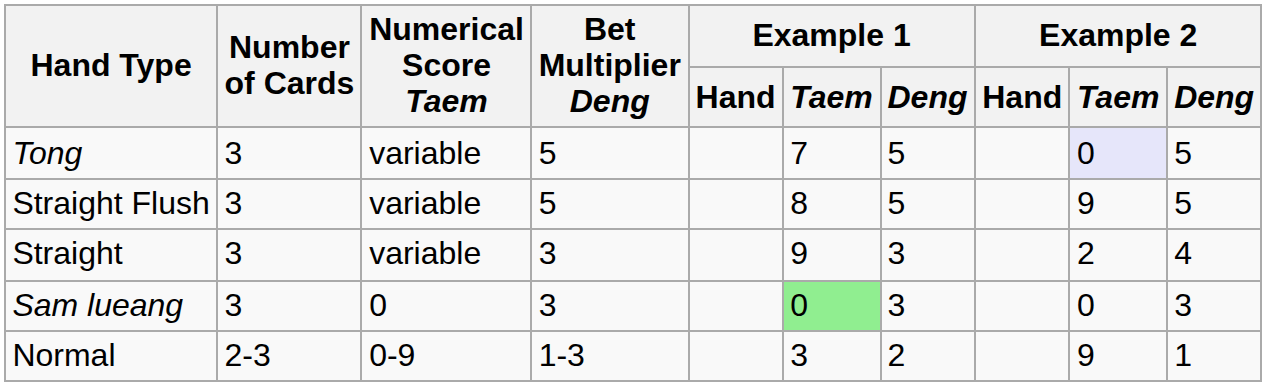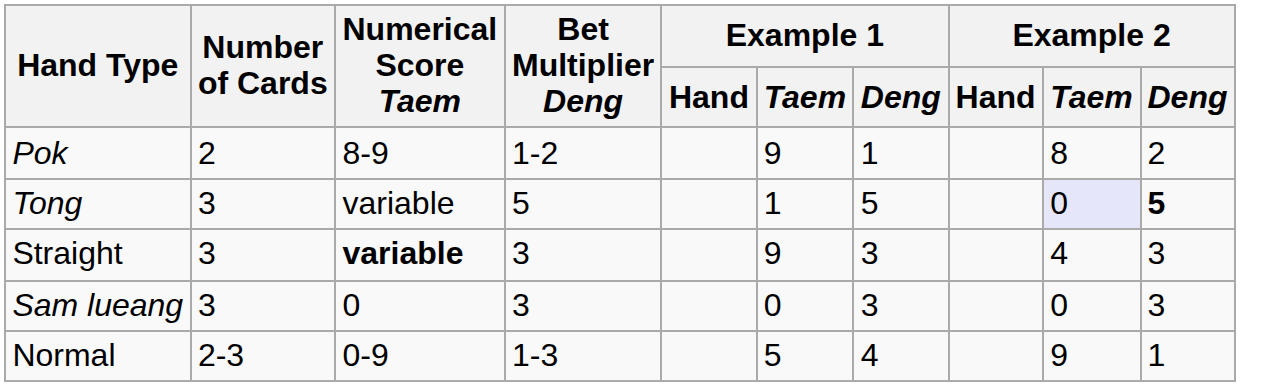 <table class="wikitable" border="1">
 <tr>
 <th rowspan="2">Hand Type</th>
 <th rowspan="2">Number<br>of Cards</th>
 <th rowspan="2">Numerical<br>Score<br><em>Taem</em></th>
 <th rowspan="2">Bet<br>Multiplier<br><em>Deng</em></th>
 <th colspan="3">Example 1</th>
 <th colspan="3">Example 2</th>
 </tr>
 <tr>
 <th>Hand</th>
 <th><em>Taem</em></th>
 <th><em>Deng</em></th>
 <th>Hand</th>
 <th><em>Taem</em></th>
 <th><em>Deng</em></th>
 </tr>
 <tr>
+<td><em>Pok</em></td>
+<td>2</td>
+<td>8-9</td>
+<td>1-2</td>
+<td></td>
+<td>9</td>
+<td>1</td>
+<td></td>
+<td>8</td>
+<td>2</td>
+</tr>
+<tr>
 <td><em>Tong</em></td>
 <td>3</td>
 <td>variable</td>
 <td>5</td>
 <td></td>
-<td>7</td>
+<td>1</td>
 <td>5</td>
 <td></td>
 <td style="background: lavender;">0</td>
-<td>5</td>
-</tr>
-<tr>
-<td>Straight Flush</td>
-<td>3</td>
-<td>variable</td>
-<td>5</td>
-<td></td>
-<td>8</td>
-<td>5</td>
-<td></td>
-<td>9</td>
-<td>5</td>
+<td><strong>5</strong></td>
 </tr>
 <tr>
 <td>Straight</td>
 <td>3</td>
-<td>variable</td>
+<td><strong>variable</strong></td>
 <td>3</td>
 <td></td>
 <td>9</td>
 <td>3</td>
 <td></td>
-<td>2</td>
 <td>4</td>
+<td>3</td>
 </tr>
 <tr>
 <td><em>Sam lueang</em></td>
 <td>3</td>
 <td>0</td>
 <td>3</td>
 <td></td>
-<td style="background: lightgreen;">0</td>
+<td>0</td>
 <td>3</td>
 <td></td>
 <td>0</td>
 <td>3</td>
 </tr>
 <tr>
 <td>Normal</td>
 <td>2-3</td>
 <td>0-9</td>
 <td>1-3</td>
 <td></td>
-<td>3</td>
-<td>2</td>
+<td>5</td>
+<td>4</td>
 <td></td>
 <td>9</td>
 <td>1</td>
 </tr>
 </table>
